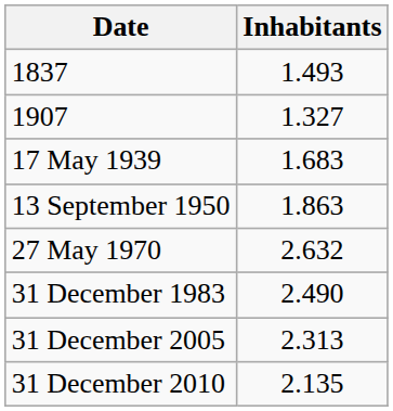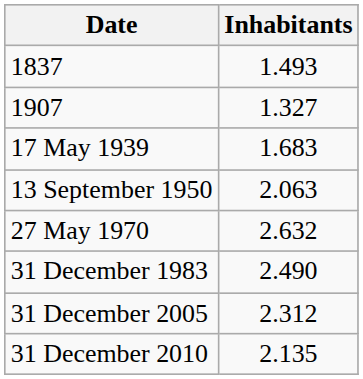 <table class="wikitable">
 <tr>
 <th>Date</th>
 <th>Inhabitants</th>
 </tr>
 <tr>
 <td>1837</td>
 <td align="center">1.493</td>
 </tr>
 <tr>
 <td>1907</td>
 <td align="center">1.327</td>
 </tr>
 <tr>
 <td>17 May 1939</td>
 <td align="center">1.683</td>
 </tr>
 <tr>
 <td>13 September 1950</td>
-<td align="center">1.863</td>
+<td align="center">2.063</td>
 </tr>
 <tr>
 <td>27 May 1970</td>
 <td align="center">2.632</td>
 </tr>
 <tr>
 <td>31 December 1983</td>
 <td align="center">2.490</td>
 </tr>
 <tr>
 <td>31 December 2005</td>
-<td align="center">2.313</td>
+<td align="center">2.312</td>
 </tr>
 <tr>
 <td>31 December 2010</td>
 <td align="center">2.135 </td>
 </tr>
 </table>
